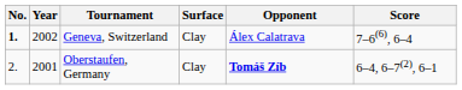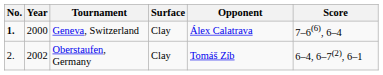 <table class="sortable wikitable" style=font-size:97%>
 <tr>
 <th style="width:20px">No.</th>
 <th style="width:30px">Year</th>
 <th style="width:140px">Tournament</th>
 <th style="width:50px">Surface</th>
 <th style="width:150px">Opponent</th>
 <th style="width:120px" class="unsortable">Score</th>
 </tr>
 <tr>
 <td><strong>1.</strong></td>
-<td>2002</td>
+<td>2000</td>
 <td><a href='#'>Geneva</a>, Switzerland</td>
 <td>Clay</td>
 <td> <a href='#'>Álex Calatrava</a></td>
 <td>7–6<sup>(6)</sup>, 6–4</td>
 </tr>
 <tr>
 <td>2.</td>
-<td>2001</td>
+<td>2002</td>
 <td><a href='#'>Oberstaufen</a>, Germany</td>
 <td>Clay</td>
-<td><strong> <a href='#'>Tomáš Zíb</a></strong></td>
+<td> <a href='#'>Tomáš Zíb</a></td>
 <td>6–4, 6–7<sup>(2)</sup>, 6–1</td>
 </tr>
 </table>
